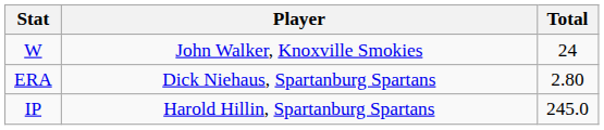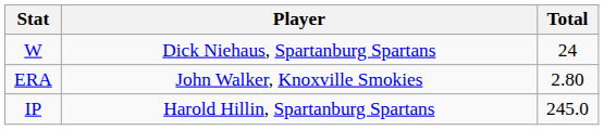 <table class="wikitable" width="40%" style="text-align:center;">
 <tr>
 <th width="5%">Stat</th>
 <th width="60%">Player</th>
 <th width="5%">Total</th>
 </tr>
 <tr>
 <td><a href='#'>W</a></td>
-<td><a href='#'>John Walker</a>, <a href='#'>Knoxville Smokies</a></td>
+<td><a href='#'>Dick Niehaus</a>, <a href='#'>Spartanburg Spartans</a></td>
 <td>24</td>
 </tr>
 <tr>
 <td><a href='#'>ERA</a></td>
-<td><a href='#'>Dick Niehaus</a>, <a href='#'>Spartanburg Spartans</a></td>
+<td><a href='#'>John Walker</a>, <a href='#'>Knoxville Smokies</a></td>
 <td>2.80</td>
 </tr>
 <tr>
 <td><a href='#'>IP</a></td>
 <td><a href='#'>Harold Hillin</a>, <a href='#'>Spartanburg Spartans</a></td>
 <td>245.0</td>
 </tr>
 </table>
